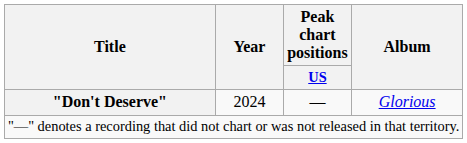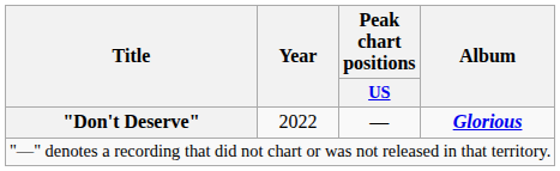 <table class="wikitable plainrowheaders" style="text-align:center;">
 <tr>
 <th scope="col" rowspan="2">Title</th>
 <th scope="col" rowspan="2">Year</th>
 <th scope="col">Peak chart positions</th>
 <th rowspan="2" scope="col">Album</th>
 </tr>
 <tr>
 <th scope="col" style="width:3em;font-size:90%;"><a href='#'>US</a></th>
 </tr>
 <tr>
 <th scope="row">"Don't Deserve"<br></th>
-<td>2024</td>
+<td>2022</td>
 <td>—</td>
-<td><em><a href='#'>Glorious</a></em></td>
+<td><strong><em><a href='#'>Glorious</a></em></strong></td>
 </tr>
 <tr>
 <td colspan="6" style="font-size:90%">"—" denotes a recording that did not chart or was not released in that territory.</td>
 </tr>
 </table>
